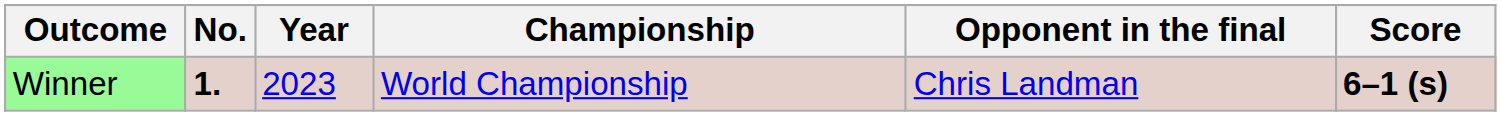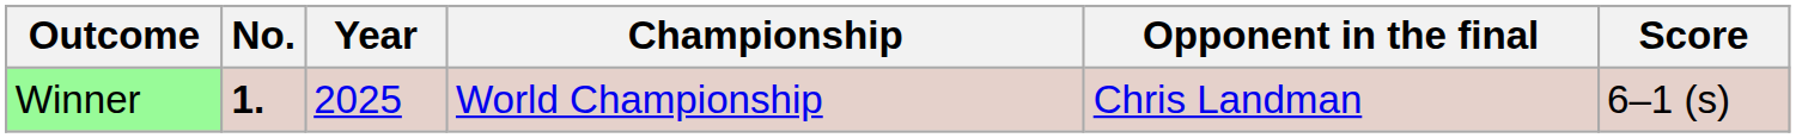 <table class="sortable wikitable">
 <tr>
 <th width="80">Outcome</th>
 <th width="20">No.</th>
 <th width="50">Year</th>
 <th style="width:250px;">Championship</th>
 <th style="width:200px;">Opponent in the final</th>
 <th width="70">Score</th>
 </tr>
 <tr style="background:#e5d1cb;">
 <td style="background:#98FB98">Winner</td>
 <td><strong>1.</strong></td>
-<td><a href='#'>2023</a></td>
+<td><a href='#'>2025</a></td>
 <td><a href='#'>World Championship</a></td>
 <td> <a href='#'>Chris Landman</a></td>
-<td style="background:#e5d1cb;"><strong>6–1 (s)</strong></td>
+<td style="background:#e5d1cb;">6–1 (s)</td>
 </tr>
 </table>
